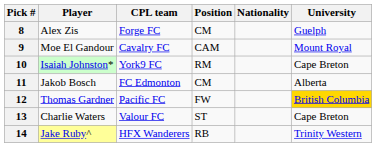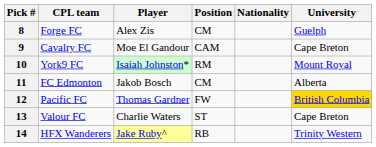 <table class="wikitable">
 <tr>
 <th>Pick #</th>
+<th>CPL team</th>
 <th>Player</th>
-<th>CPL team</th>
 <th>Position</th>
 <th>Nationality</th>
 <th>University</th>
 </tr>
 <tr>
 <th>8</th>
+<td><a href='#'>Forge FC</a></td>
 <td>Alex Zis</td>
-<td><a href='#'>Forge FC</a></td>
 <td>CM</td>
 <td></td>
 <td><a href='#'>Guelph</a></td>
 </tr>
 <tr>
 <th>9</th>
+<td><a href='#'>Cavalry FC</a></td>
 <td>Moe El Gandour</td>
-<td><a href='#'>Cavalry FC</a></td>
 <td>CAM</td>
+<td></td>
+<td>Cape Breton</td>
+</tr>
+<tr>
+<th>10</th>
+<td><a href='#'>York9 FC</a></td>
+<td bgcolor="#CCFFCC"><a href='#'>Isaiah Johnston</a>*</td>
+<td>RM</td>
 <td></td>
 <td><a href='#'>Mount Royal</a></td>
 </tr>
 <tr>
-<th>10</th>
-<td bgcolor="#CCFFCC"><a href='#'>Isaiah Johnston</a>*</td>
-<td><a href='#'>York9 FC</a></td>
-<td>RM</td>
-<td></td>
-<td>Cape Breton</td>
-</tr>
-<tr>
 <th>11</th>
+<td><a href='#'>FC Edmonton</a></td>
 <td>Jakob Bosch</td>
-<td><a href='#'>FC Edmonton</a></td>
 <td>CM</td>
 <td></td>
 <td>Alberta</td>
 </tr>
 <tr>
 <th>12</th>
+<td><a href='#'>Pacific FC</a></td>
 <td><a href='#'>Thomas Gardner</a></td>
-<td><a href='#'>Pacific FC</a></td>
 <td>FW</td>
 <td></td>
 <td style="background: gold;"><a href='#'>British Columbia</a></td>
 </tr>
 <tr>
 <th>13</th>
+<td><a href='#'>Valour FC</a></td>
 <td>Charlie Waters</td>
-<td><a href='#'>Valour FC</a></td>
 <td>ST</td>
 <td></td>
 <td>Cape Breton</td>
 </tr>
 <tr>
 <th>14</th>
+<td><a href='#'>HFX Wanderers</a></td>
 <td bgcolor="#FFFF99"><a href='#'>Jake Ruby</a>^</td>
-<td><a href='#'>HFX Wanderers</a></td>
 <td>RB</td>
 <td></td>
 <td><a href='#'>Trinity Western</a></td>
 </tr>
 </table>
